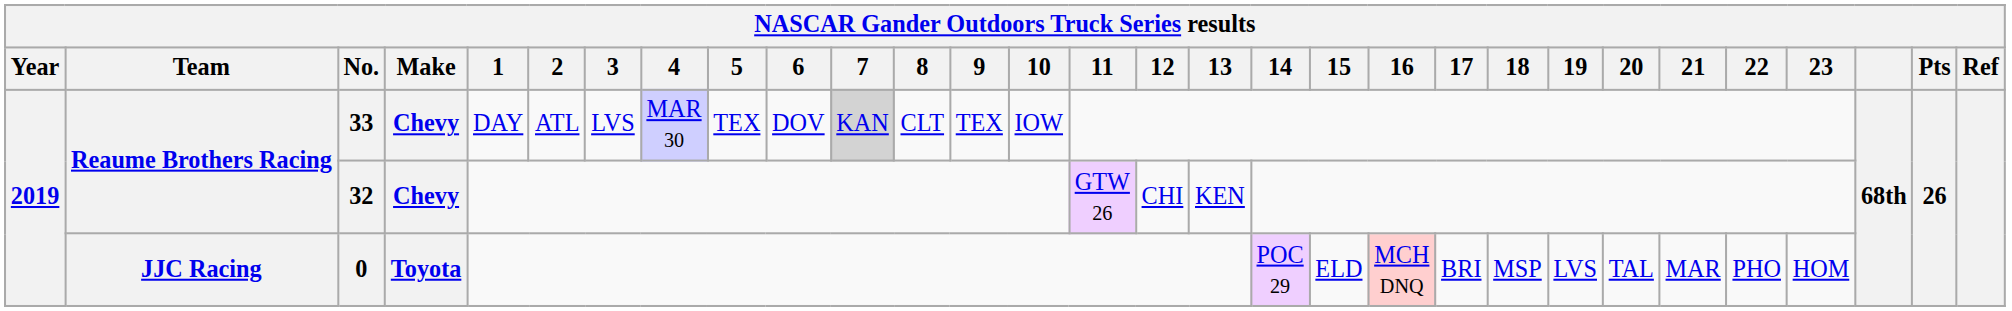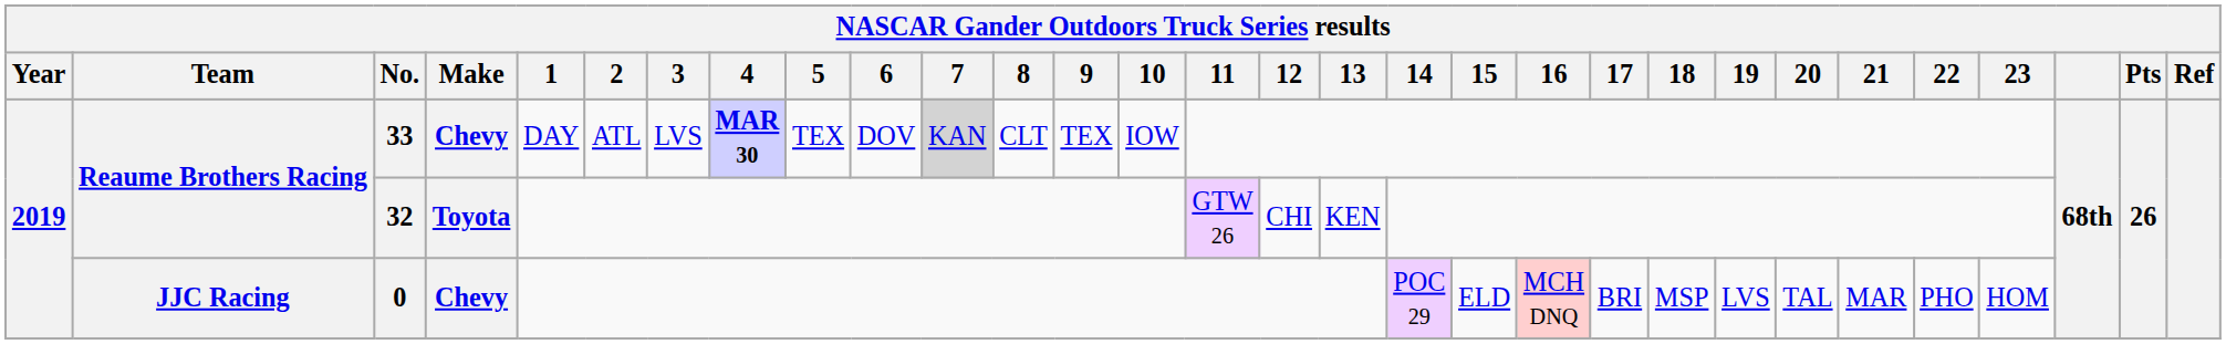 <table class="wikitable" style="text-align:center; font-size:75%">
 <tr>
 <th colspan=45><a href='#'>NASCAR Gander Outdoors Truck Series</a> results</th>
 </tr>
 <tr>
 <th>Year</th>
 <th>Team</th>
 <th>No.</th>
 <th>Make</th>
 <th>1</th>
 <th>2</th>
 <th>3</th>
 <th>4</th>
 <th>5</th>
 <th>6</th>
 <th>7</th>
 <th>8</th>
 <th>9</th>
 <th>10</th>
 <th>11</th>
 <th>12</th>
 <th>13</th>
 <th>14</th>
 <th>15</th>
 <th>16</th>
 <th>17</th>
 <th>18</th>
 <th>19</th>
 <th>20</th>
 <th>21</th>
 <th>22</th>
 <th>23</th>
 <th></th>
 <th>Pts</th>
 <th>Ref</th>
 </tr>
 <tr>
 <th rowspan=3><a href='#'>2019</a></th>
 <th rowspan=2><a href='#'>Reaume Brothers Racing</a></th>
 <th>33</th>
 <th><a href='#'>Chevy</a></th>
 <td><a href='#'>DAY</a></td>
 <td><a href='#'>ATL</a></td>
 <td><a href='#'>LVS</a></td>
-<td style="background:#CFCFFF;"><a href='#'>MAR</a><br><small>30</small></td>
+<td style="background:#CFCFFF;"><strong><a href='#'>MAR</a><br><small>30</small></strong></td>
 <td><a href='#'>TEX</a></td>
 <td><a href='#'>DOV</a></td>
 <td style="background: lightgrey;"><a href='#'>KAN</a></td>
 <td><a href='#'>CLT</a></td>
 <td><a href='#'>TEX</a></td>
 <td><a href='#'>IOW</a></td>
 <td colspan=13></td>
 <th rowspan=3>68th</th>
 <th rowspan=3>26</th>
 <th rowspan=3></th>
 </tr>
 <tr>
 <th>32</th>
-<th><a href='#'>Chevy</a></th>
+<th><a href='#'>Toyota</a></th>
 <td colspan=10></td>
 <td style="background:#EFCFFF;"><a href='#'>GTW</a><br><small>26</small></td>
 <td><a href='#'>CHI</a></td>
 <td><a href='#'>KEN</a></td>
 <td colspan=10></td>
 </tr>
 <tr>
 <th><a href='#'>JJC Racing</a></th>
 <th>0</th>
-<th><a href='#'>Toyota</a></th>
+<th><a href='#'>Chevy</a></th>
 <td colspan=13></td>
 <td style="background:#EFCFFF;"><a href='#'>POC</a><br><small>29</small></td>
 <td><a href='#'>ELD</a></td>
 <td style="background:#FFCFCF;"><a href='#'>MCH</a><br><small>DNQ</small></td>
 <td><a href='#'>BRI</a></td>
 <td><a href='#'>MSP</a></td>
 <td><a href='#'>LVS</a></td>
 <td><a href='#'>TAL</a></td>
 <td><a href='#'>MAR</a></td>
 <td><a href='#'>PHO</a></td>
 <td><a href='#'>HOM</a></td>
 </tr>
 </table>
